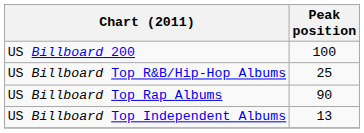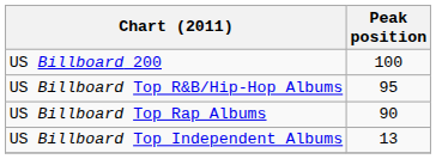 <table class="wikitable sortable">
 <tr>
 <th>Chart (2011)</th>
 <th>Peak<br>position</th>
 </tr>
 <tr>
 <td>US <a href='#'><em>Billboard</em> 200</a></td>
 <td style="text-align:center;">100</td>
 </tr>
 <tr>
 <td>US <em>Billboard</em> <a href='#'>Top R&B/Hip-Hop Albums</a></td>
-<td style="text-align:center;">25</td>
+<td style="text-align:center;">95</td>
 </tr>
 <tr>
 <td>US <em>Billboard</em> <a href='#'>Top Rap Albums</a></td>
 <td style="text-align:center;">90</td>
 </tr>
 <tr>
 <td>US <em>Billboard</em> <a href='#'>Top Independent Albums</a></td>
 <td style="text-align:center;">13</td>
 </tr>
 <tr>
 </tr>
 </table>
